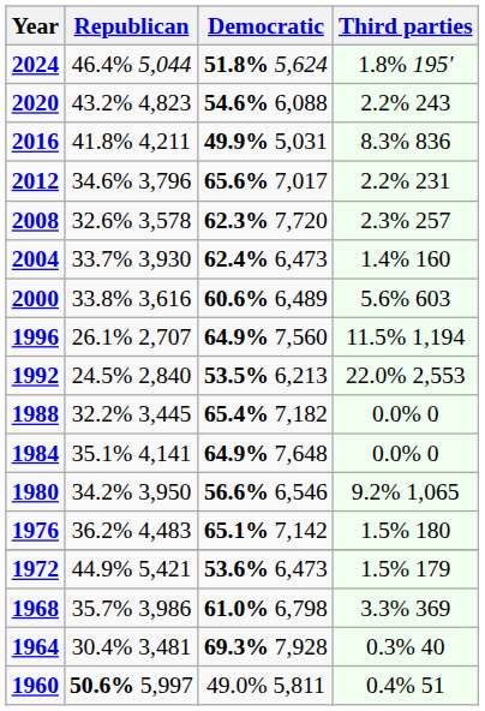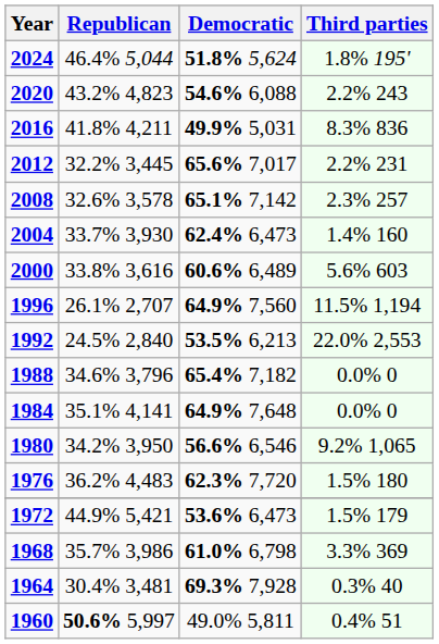 <table class="wikitable" style="float:right; font-size:95%;">
 <tr bgcolor=lightgrey>
 <th>Year</th>
 <th><a href='#'>Republican</a></th>
 <th><a href='#'>Democratic</a></th>
 <th><a href='#'>Third parties</a></th>
 </tr>
 <tr>
 <td style="text-align:center;" ><strong><a href='#'>2024</a></strong></td>
 <td style="text-align:center;" >46.4% <em>5,044</em></td>
 <td style="text-align:center;" ><strong>51.8%</strong> <em>5,624</em></td>
 <td style="text-align:center; background:honeyDew;">1.8% <em>195'</td>
 </tr>
 <tr>
 <td style="text-align:center;" ><strong><a href='#'>2020</a></strong></td>
 <td style="text-align:center;" >43.2% </em>4,823<em></td>
 <td style="text-align:center;" ><strong>54.6%</strong> </em>6,088<em></td>
 <td style="text-align:center; background:honeyDew;">2.2% </em>243<em></td>
 </tr>
 <tr>
 <td style="text-align:center;" ><strong><a href='#'>2016</a></strong></td>
 <td style="text-align:center;" >41.8% </em>4,211<em></td>
 <td style="text-align:center;" ><strong>49.9%</strong> </em>5,031<em></td>
 <td style="text-align:center; background:honeyDew;">8.3% </em>836<em></td>
 </tr>
 <tr>
 <td style="text-align:center;" ><strong><a href='#'>2012</a></strong></td>
-<td style="text-align:center;" >34.6% </em>3,796<em></td>
+<td style="text-align:center;" >32.2% </em>3,445<em></td>
 <td style="text-align:center;" ><strong>65.6%</strong> </em>7,017<em></td>
 <td style="text-align:center; background:honeyDew;">2.2% </em>231<em></td>
 </tr>
 <tr>
 <td style="text-align:center;" ><strong><a href='#'>2008</a></strong></td>
 <td style="text-align:center;" >32.6% </em>3,578<em></td>
-<td style="text-align:center;" ><strong>62.3%</strong> </em>7,720<em></td>
+<td style="text-align:center;" ><strong>65.1%</strong> </em>7,142<em></td>
 <td style="text-align:center; background:honeyDew;">2.3% </em>257<em></td>
 </tr>
 <tr>
 <td style="text-align:center;" ><strong><a href='#'>2004</a></strong></td>
 <td style="text-align:center;" >33.7% </em>3,930<em></td>
 <td style="text-align:center;" ><strong>62.4%</strong> </em>6,473<em></td>
 <td style="text-align:center; background:honeyDew;">1.4% </em>160<em></td>
 </tr>
 <tr>
 <td style="text-align:center;" ><strong><a href='#'>2000</a></strong></td>
 <td style="text-align:center;" >33.8% </em>3,616<em></td>
 <td style="text-align:center;" ><strong>60.6%</strong> </em>6,489<em></td>
 <td style="text-align:center; background:honeyDew;">5.6% </em>603<em></td>
 </tr>
 <tr>
 <td style="text-align:center;" ><strong><a href='#'>1996</a></strong></td>
 <td style="text-align:center;" >26.1% </em>2,707<em></td>
 <td style="text-align:center;" ><strong>64.9%</strong> </em>7,560<em></td>
 <td style="text-align:center; background:honeyDew;">11.5% </em>1,194<em></td>
 </tr>
 <tr>
 <td style="text-align:center;" ><strong><a href='#'>1992</a></strong></td>
 <td style="text-align:center;" >24.5% </em>2,840<em></td>
 <td style="text-align:center;" ><strong>53.5%</strong> </em>6,213<em></td>
 <td style="text-align:center; background:honeyDew;">22.0% </em>2,553<em></td>
 </tr>
 <tr>
 <td style="text-align:center;" ><strong><a href='#'>1988</a></strong></td>
-<td style="text-align:center;" >32.2% </em>3,445<em></td>
+<td style="text-align:center;" >34.6% </em>3,796<em></td>
 <td style="text-align:center;" ><strong>65.4%</strong> </em>7,182<em></td>
 <td style="text-align:center; background:honeyDew;">0.0% </em>0<em></td>
 </tr>
 <tr>
 <td style="text-align:center;" ><strong><a href='#'>1984</a></strong></td>
 <td style="text-align:center;" >35.1% </em>4,141<em></td>
 <td style="text-align:center;" ><strong>64.9%</strong> </em>7,648<em></td>
 <td style="text-align:center; background:honeyDew;">0.0% </em>0<em></td>
 </tr>
 <tr>
 <td style="text-align:center;" ><strong><a href='#'>1980</a></strong></td>
 <td style="text-align:center;" >34.2% </em>3,950<em></td>
 <td style="text-align:center;" ><strong>56.6%</strong> </em>6,546<em></td>
 <td style="text-align:center; background:honeyDew;">9.2% </em>1,065<em></td>
 </tr>
 <tr>
 <td style="text-align:center;" ><strong><a href='#'>1976</a></strong></td>
 <td style="text-align:center;" >36.2% </em>4,483<em></td>
-<td style="text-align:center;" ><strong>65.1%</strong> </em>7,142<em></td>
+<td style="text-align:center;" ><strong>62.3%</strong> </em>7,720<em></td>
 <td style="text-align:center; background:honeyDew;">1.5% </em>180<em></td>
 </tr>
 <tr>
 </tr>
 <tr>
 <td style="text-align:center;" ><strong><a href='#'>1972</a></strong></td>
 <td style="text-align:center;" >44.9% </em>5,421<em></td>
 <td style="text-align:center;" ><strong>53.6%</strong> </em>6,473<em></td>
 <td style="text-align:center; background:honeyDew;">1.5% </em>179<em></td>
 </tr>
 <tr>
 <td style="text-align:center;" ><strong><a href='#'>1968</a></strong></td>
 <td style="text-align:center;" >35.7% </em>3,986<em></td>
 <td style="text-align:center;" ><strong>61.0%</strong> </em>6,798<em></td>
 <td style="text-align:center; background:honeyDew;">3.3% </em>369<em></td>
 </tr>
 <tr>
 <td style="text-align:center;" ><strong><a href='#'>1964</a></strong></td>
 <td style="text-align:center;" >30.4% </em>3,481<em></td>
 <td style="text-align:center;" ><strong>69.3%</strong> </em>7,928<em></td>
 <td style="text-align:center; background:honeyDew;">0.3% </em>40<em></td>
 </tr>
 <tr>
 <td style="text-align:center;" ><strong><a href='#'>1960</a></strong></td>
 <td style="text-align:center;" ><strong>50.6%</strong> </em>5,997<em></td>
 <td style="text-align:center;" >49.0% </em>5,811<em></td>
 <td style="text-align:center; background:honeyDew;">0.4% </em>51<em></td>
 </tr>
 </table>
